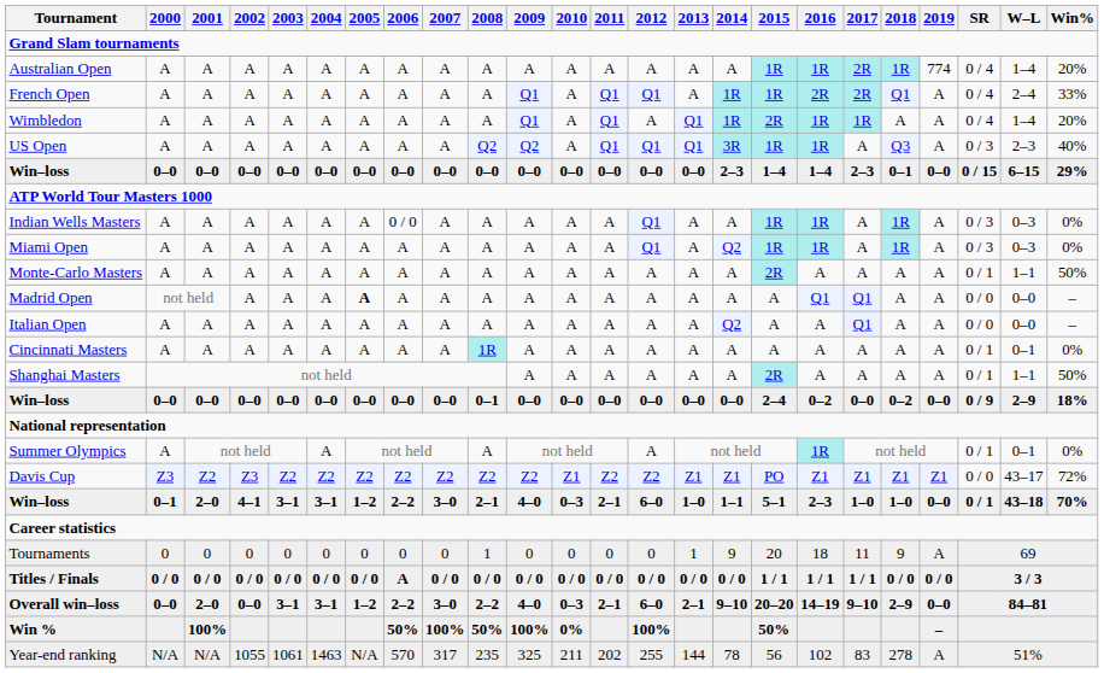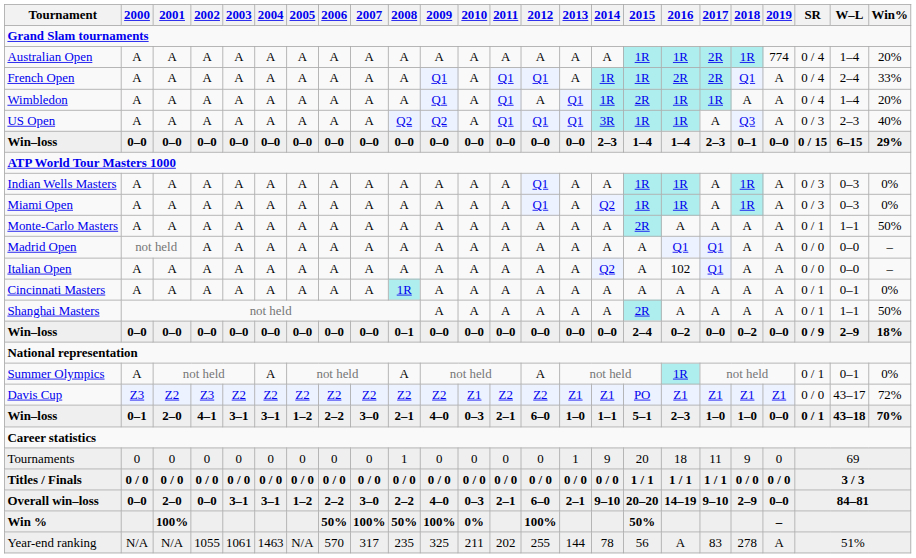 <table class="wikitable nowrap" style=text-align:center;font-size:96%>
 <tr>
 <th>Tournament</th>
 <th><a href='#'>2000</a></th>
 <th><a href='#'>2001</a></th>
 <th><a href='#'>2002</a></th>
 <th><a href='#'>2003</a></th>
 <th><a href='#'>2004</a></th>
 <th><a href='#'>2005</a></th>
 <th><a href='#'>2006</a></th>
 <th><a href='#'>2007</a></th>
 <th><a href='#'>2008</a></th>
 <th><a href='#'>2009</a></th>
 <th><a href='#'>2010</a></th>
 <th><a href='#'>2011</a></th>
 <th><a href='#'>2012</a></th>
 <th><a href='#'>2013</a></th>
 <th><a href='#'>2014</a></th>
 <th><a href='#'>2015</a></th>
 <th><a href='#'>2016</a></th>
 <th><a href='#'>2017</a></th>
 <th><a href='#'>2018</a></th>
 <th><a href='#'>2019</a></th>
 <th>SR</th>
 <th>W–L</th>
 <th>Win%</th>
 </tr>
 <tr>
 <td colspan="24" style="text-align:left;"><a href='#'><strong>Grand Slam tournaments</strong></a></td>
 </tr>
 <tr>
 <td align=left><a href='#'>Australian Open</a></td>
 <td>A</td>
 <td>A</td>
 <td>A</td>
 <td>A</td>
 <td>A</td>
 <td>A</td>
 <td>A</td>
 <td>A</td>
 <td>A</td>
 <td>A</td>
 <td>A</td>
 <td>A</td>
 <td>A</td>
 <td>A</td>
 <td>A</td>
 <td bgcolor=afeeee><a href='#'>1R</a></td>
 <td bgcolor=afeeee><a href='#'>1R</a></td>
 <td bgcolor=afeeee><a href='#'>2R</a></td>
 <td bgcolor=afeeee><a href='#'>1R</a></td>
 <td>774</td>
 <td>0 / 4</td>
 <td>1–4</td>
 <td>20%</td>
 </tr>
 <tr>
 <td align=left><a href='#'>French Open</a></td>
 <td>A</td>
 <td>A</td>
 <td>A</td>
 <td>A</td>
 <td>A</td>
 <td>A</td>
 <td>A</td>
 <td>A</td>
 <td>A</td>
 <td bgcolor=ecf2ff><a href='#'>Q1</a></td>
 <td>A</td>
 <td bgcolor=ecf2ff><a href='#'>Q1</a></td>
 <td bgcolor=ecf2ff><a href='#'>Q1</a></td>
 <td>A</td>
 <td bgcolor=afeeee><a href='#'>1R</a></td>
 <td bgcolor=afeeee><a href='#'>1R</a></td>
 <td bgcolor=afeeee><a href='#'>2R</a></td>
 <td bgcolor=afeeee><a href='#'>2R</a></td>
 <td bgcolor=ecf2ff><a href='#'>Q1</a></td>
 <td>A</td>
 <td>0 / 4</td>
 <td>2–4</td>
 <td>33%</td>
 </tr>
 <tr>
 <td align=left><a href='#'>Wimbledon</a></td>
 <td>A</td>
 <td>A</td>
 <td>A</td>
 <td>A</td>
 <td>A</td>
 <td>A</td>
 <td>A</td>
 <td>A</td>
 <td>A</td>
 <td bgcolor=ecf2ff><a href='#'>Q1</a></td>
 <td>A</td>
 <td bgcolor=ecf2ff><a href='#'>Q1</a></td>
 <td>A</td>
 <td bgcolor=ecf2ff><a href='#'>Q1</a></td>
 <td bgcolor=afeeee><a href='#'>1R</a></td>
 <td bgcolor=afeeee><a href='#'>2R</a></td>
 <td bgcolor=afeeee><a href='#'>1R</a></td>
 <td bgcolor=afeeee><a href='#'>1R</a></td>
 <td>A</td>
 <td>A</td>
 <td>0 / 4</td>
 <td>1–4</td>
 <td>20%</td>
 </tr>
 <tr>
 <td align=left><a href='#'>US Open</a></td>
 <td>A</td>
 <td>A</td>
 <td>A</td>
 <td>A</td>
 <td>A</td>
 <td>A</td>
 <td>A</td>
 <td>A</td>
 <td bgcolor=ecf2ff><a href='#'>Q2</a></td>
 <td bgcolor=ecf2ff><a href='#'>Q2</a></td>
 <td>A</td>
 <td bgcolor=ecf2ff><a href='#'>Q1</a></td>
 <td bgcolor=ecf2ff><a href='#'>Q1</a></td>
 <td bgcolor=ecf2ff><a href='#'>Q1</a></td>
 <td bgcolor=afeeee><a href='#'>3R</a></td>
 <td bgcolor=afeeee><a href='#'>1R</a></td>
 <td bgcolor=afeeee><a href='#'>1R</a></td>
 <td>A</td>
 <td bgcolor=ecf2ff><a href='#'>Q3</a></td>
 <td>A</td>
 <td>0 / 3</td>
 <td>2–3</td>
 <td>40%</td>
 </tr>
 <tr style="font-weight:bold; background:#efefef;">
 <td style="text-align:left">Win–loss</td>
 <td>0–0</td>
 <td>0–0</td>
 <td>0–0</td>
 <td>0–0</td>
 <td>0–0</td>
 <td>0–0</td>
 <td>0–0</td>
 <td>0–0</td>
 <td>0–0</td>
 <td>0–0</td>
 <td>0–0</td>
 <td>0–0</td>
 <td>0–0</td>
 <td>0–0</td>
 <td>2–3</td>
 <td>1–4</td>
 <td>1–4</td>
 <td>2–3</td>
 <td>0–1</td>
 <td>0–0</td>
 <td>0 / 15</td>
 <td>6–15</td>
 <td>29%</td>
 </tr>
 <tr>
 <td colspan="24" align="left"><strong><a href='#'>ATP World Tour Masters 1000</a></strong></td>
 </tr>
 <tr>
 <td align=left><a href='#'>Indian Wells Masters</a></td>
 <td>A</td>
 <td>A</td>
 <td>A</td>
 <td>A</td>
 <td>A</td>
 <td>A</td>
-<td>0 / 0</td>
+<td>A</td>
 <td>A</td>
 <td>A</td>
 <td>A</td>
 <td>A</td>
 <td>A</td>
 <td bgcolor=ecf2ff><a href='#'>Q1</a></td>
 <td>A</td>
 <td>A</td>
 <td bgcolor=afeeee><a href='#'>1R</a></td>
 <td bgcolor=afeeee><a href='#'>1R</a></td>
 <td>A</td>
 <td bgcolor=afeeee><a href='#'>1R</a></td>
 <td>A</td>
 <td>0 / 3</td>
 <td>0–3</td>
 <td>0%</td>
 </tr>
 <tr>
 <td align=left><a href='#'>Miami Open</a></td>
 <td>A</td>
 <td>A</td>
 <td>A</td>
 <td>A</td>
 <td>A</td>
 <td>A</td>
 <td>A</td>
 <td>A</td>
 <td>A</td>
 <td>A</td>
 <td>A</td>
 <td>A</td>
 <td bgcolor=ecf2ff><a href='#'>Q1</a></td>
 <td>A</td>
 <td bgcolor=ecf2ff><a href='#'>Q2</a></td>
 <td bgcolor=afeeee><a href='#'>1R</a></td>
 <td bgcolor=afeeee><a href='#'>1R</a></td>
 <td>A</td>
 <td bgcolor=afeeee><a href='#'>1R</a></td>
 <td>A</td>
 <td>0 / 3</td>
 <td>0–3</td>
 <td>0%</td>
 </tr>
 <tr>
 <td align=left><a href='#'>Monte-Carlo Masters</a></td>
 <td>A</td>
 <td>A</td>
 <td>A</td>
 <td>A</td>
 <td>A</td>
 <td>A</td>
 <td>A</td>
 <td>A</td>
 <td>A</td>
 <td>A</td>
 <td>A</td>
 <td>A</td>
 <td>A</td>
 <td>A</td>
 <td>A</td>
 <td bgcolor=afeeee><a href='#'>2R</a></td>
 <td>A</td>
 <td>A</td>
 <td>A</td>
 <td>A</td>
 <td>0 / 1</td>
 <td>1–1</td>
 <td>50%</td>
 </tr>
 <tr>
 <td align=left><a href='#'>Madrid Open</a></td>
 <td colspan="2" style="color:#767676">not held</td>
 <td>A</td>
 <td>A</td>
 <td>A</td>
-<td><strong>A</strong></td>
+<td>A</td>
 <td>A</td>
 <td>A</td>
 <td>A</td>
 <td>A</td>
 <td>A</td>
 <td>A</td>
 <td>A</td>
 <td>A</td>
 <td>A</td>
 <td>A</td>
 <td bgcolor=ecf2ff><a href='#'>Q1</a></td>
 <td bgcolor=ecf2ff><a href='#'>Q1</a></td>
 <td>A</td>
 <td>A</td>
 <td>0 / 0</td>
 <td>0–0</td>
 <td>–</td>
 </tr>
 <tr>
 <td align=left><a href='#'>Italian Open</a></td>
 <td>A</td>
 <td>A</td>
 <td>A</td>
 <td>A</td>
 <td>A</td>
 <td>A</td>
 <td>A</td>
 <td>A</td>
 <td>A</td>
 <td>A</td>
 <td>A</td>
 <td>A</td>
 <td>A</td>
 <td>A</td>
 <td bgcolor=ecf2ff><a href='#'>Q2</a></td>
 <td>A</td>
-<td>A</td>
+<td>102</td>
 <td bgcolor=ecf2ff><a href='#'>Q1</a></td>
 <td>A</td>
 <td>A</td>
 <td>0 / 0</td>
 <td>0–0</td>
 <td>–</td>
 </tr>
 <tr>
 <td align=left><a href='#'>Cincinnati Masters</a></td>
 <td>A</td>
 <td>A</td>
 <td>A</td>
 <td>A</td>
 <td>A</td>
 <td>A</td>
 <td>A</td>
 <td>A</td>
 <td bgcolor=afeeee><a href='#'>1R</a></td>
 <td>A</td>
 <td>A</td>
 <td>A</td>
 <td>A</td>
 <td>A</td>
 <td>A</td>
 <td>A</td>
 <td>A</td>
 <td>A</td>
 <td>A</td>
 <td>A</td>
 <td>0 / 1</td>
 <td>0–1</td>
 <td>0%</td>
 </tr>
 <tr>
 <td align=left><a href='#'>Shanghai Masters</a></td>
 <td colspan="9" style="color:#767676">not held</td>
 <td>A</td>
 <td>A</td>
 <td>A</td>
 <td>A</td>
 <td>A</td>
 <td>A</td>
 <td bgcolor=afeeee><a href='#'>2R</a></td>
 <td>A</td>
 <td>A</td>
 <td>A</td>
 <td>A</td>
 <td>0 / 1</td>
 <td>1–1</td>
 <td>50%</td>
 </tr>
 <tr style="font-weight:bold; background:#efefef;">
 <td style="text-align:left">Win–loss</td>
 <td>0–0</td>
 <td>0–0</td>
 <td>0–0</td>
 <td>0–0</td>
 <td>0–0</td>
 <td>0–0</td>
 <td>0–0</td>
 <td>0–0</td>
 <td>0–1</td>
 <td>0–0</td>
 <td>0–0</td>
 <td>0–0</td>
 <td>0–0</td>
 <td>0–0</td>
 <td>0–0</td>
 <td>2–4</td>
 <td>0–2</td>
 <td>0–0</td>
 <td>0–2</td>
 <td>0–0</td>
 <td>0 / 9</td>
 <td>2–9</td>
 <td>18%</td>
 </tr>
 <tr>
 <td colspan="24" align="left"><strong>National representation</strong></td>
 </tr>
 <tr>
 <td align="left"><a href='#'>Summer Olympics</a></td>
 <td>A</td>
 <td colspan="3" style="color:#767676">not held</td>
 <td>A</td>
 <td colspan="3" style="color:#767676">not held</td>
 <td>A</td>
 <td colspan="3" style="color:#767676">not held</td>
 <td>A</td>
 <td colspan="3" style="color:#767676">not held</td>
 <td bgcolor="afeeee"><a href='#'>1R</a></td>
 <td colspan="3" style="color:#767676">not held</td>
 <td>0 / 1</td>
 <td>0–1</td>
 <td>0%</td>
 </tr>
 <tr>
 <td style="text-align:left"><a href='#'>Davis Cup</a></td>
 <td bgcolor="ecf2ff"><a href='#'>Z3</a></td>
 <td bgcolor="ecf2ff"><a href='#'>Z2</a></td>
 <td bgcolor="ecf2ff"><a href='#'>Z3</a></td>
 <td bgcolor="ecf2ff"><a href='#'>Z2</a></td>
 <td bgcolor="ecf2ff"><a href='#'>Z2</a></td>
 <td bgcolor="ecf2ff"><a href='#'>Z2</a></td>
 <td bgcolor="ecf2ff"><a href='#'>Z2</a></td>
 <td bgcolor="ecf2ff"><a href='#'>Z2</a></td>
 <td bgcolor="ecf2ff"><a href='#'>Z2</a></td>
 <td bgcolor="ecf2ff"><a href='#'>Z2</a></td>
 <td bgcolor="ecf2ff"><a href='#'>Z1</a></td>
 <td bgcolor="ecf2ff"><a href='#'>Z2</a></td>
 <td bgcolor="ecf2ff"><a href='#'>Z2</a></td>
 <td bgcolor="ecf2ff"><a href='#'>Z1</a></td>
 <td bgcolor="ecf2ff"><a href='#'>Z1</a></td>
 <td bgcolor="ecf2ff"><a href='#'>PO</a></td>
 <td bgcolor="ecf2ff"><a href='#'>Z1</a></td>
 <td bgcolor="ecf2ff"><a href='#'>Z1</a></td>
 <td bgcolor="ecf2ff"><a href='#'>Z1</a></td>
 <td bgcolor="ecf2ff"><a href='#'>Z1</a></td>
 <td>0 / 0</td>
 <td>43–17</td>
 <td>72%</td>
 </tr>
 <tr style="font-weight:bold; background:#efefef;">
 <td style="text-align:left">Win–loss</td>
 <td>0–1</td>
 <td>2–0</td>
 <td>4–1</td>
 <td>3–1</td>
 <td>3–1</td>
 <td>1–2</td>
 <td>2–2</td>
 <td>3–0</td>
 <td>2–1</td>
 <td>4–0</td>
 <td>0–3</td>
 <td>2–1</td>
 <td>6–0</td>
 <td>1–0</td>
 <td>1–1</td>
 <td>5–1</td>
 <td>2–3</td>
 <td>1–0</td>
 <td>1–0</td>
 <td>0–0</td>
 <td>0 / 1</td>
 <td>43–18</td>
 <td>70%</td>
 </tr>
 <tr>
 <td colspan="24" align="left"><strong>Career statistics</strong></td>
 </tr>
 <tr bgcolor=efefef>
 <td align=left>Tournaments</td>
 <td>0</td>
 <td>0</td>
 <td>0</td>
 <td>0</td>
 <td>0</td>
 <td>0</td>
 <td>0</td>
 <td>0</td>
 <td>1</td>
 <td>0</td>
 <td>0</td>
 <td>0</td>
 <td>0</td>
 <td>1</td>
 <td>9</td>
 <td>20</td>
 <td>18</td>
 <td>11</td>
 <td>9</td>
-<td>A</td>
+<td>0</td>
 <td colspan=3>69</td>
 </tr>
 <tr style="font-weight:bold; background:#efefef;">
 <td style=text-align:left>Titles / Finals</td>
 <td>0 / 0</td>
 <td>0 / 0</td>
 <td>0 / 0</td>
 <td>0 / 0</td>
 <td>0 / 0</td>
 <td>0 / 0</td>
-<td>A</td>
+<td>0 / 0</td>
 <td>0 / 0</td>
 <td>0 / 0</td>
 <td>0 / 0</td>
 <td>0 / 0</td>
 <td>0 / 0</td>
 <td>0 / 0</td>
 <td>0 / 0</td>
 <td>0 / 0</td>
 <td>1 / 1</td>
 <td>1 / 1</td>
 <td>1 / 1</td>
 <td>0 / 0</td>
 <td>0 / 0</td>
 <td colspan=3>3 / 3</td>
 </tr>
 <tr style="font-weight:bold; background:#efefef;">
 <td style="text-align:left">Overall win–loss</td>
 <td>0–0</td>
 <td>2–0</td>
 <td>0–0</td>
 <td>3–1</td>
 <td>3–1</td>
 <td>1–2</td>
 <td>2–2</td>
 <td>3–0</td>
 <td>2–2</td>
 <td>4–0</td>
 <td>0–3</td>
 <td>2–1</td>
 <td>6–0</td>
 <td>2–1</td>
 <td>9–10</td>
 <td>20–20</td>
 <td>14–19</td>
 <td>9–10</td>
 <td>2–9</td>
 <td>0–0</td>
 <td colspan=3>84–81</td>
 </tr>
 <tr style="font-weight:bold;background:#efefef;">
 <td style=text-align:left>Win %</td>
 <td></td>
 <td>100%</td>
 <td></td>
 <td></td>
 <td></td>
 <td></td>
 <td>50%</td>
 <td>100%</td>
 <td>50%</td>
 <td>100%</td>
 <td>0%</td>
 <td></td>
 <td>100%</td>
 <td></td>
 <td></td>
 <td>50%</td>
 <td></td>
 <td></td>
 <td></td>
 <td>–</td>
 <td colspan=3></td>
 </tr>
 <tr bgcolor=efefef>
 <td align=left>Year-end ranking</td>
 <td>N/A</td>
 <td>N/A</td>
 <td>1055</td>
 <td>1061</td>
 <td>1463</td>
 <td>N/A</td>
 <td>570</td>
 <td>317</td>
 <td>235</td>
 <td>325</td>
 <td>211</td>
 <td>202</td>
 <td>255</td>
 <td>144</td>
 <td>78</td>
 <td>56</td>
-<td>102</td>
+<td>A</td>
 <td>83</td>
 <td>278</td>
 <td>A</td>
 <td colspan=3>51%</td>
 </tr>
 </table>
